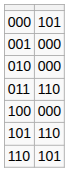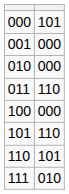 <table class="wikitable">
 <tr>
 <th></th>
 <th></th>
 </tr>
 <tr>
 <td>000</td>
 <td>101</td>
 </tr>
 <tr>
 <td>001</td>
 <td>000</td>
 </tr>
 <tr>
 <td>010</td>
 <td>000</td>
 </tr>
 <tr>
 <td>011</td>
 <td>110</td>
 </tr>
 <tr>
 <td>100</td>
 <td>000</td>
 </tr>
 <tr>
 <td>101</td>
 <td>110</td>
 </tr>
 <tr>
 <td>110</td>
 <td>101</td>
 </tr>
+<tr>
+<td>111</td>
+<td>010</td>
+</tr>
 </table>
